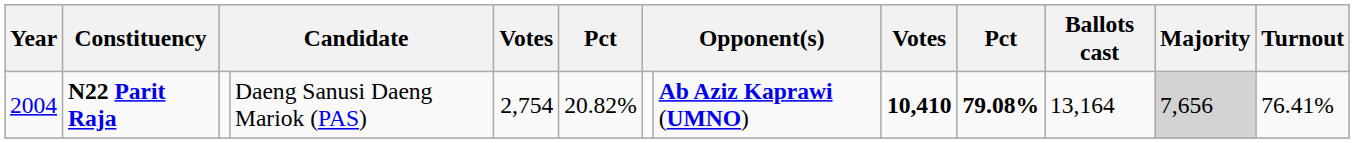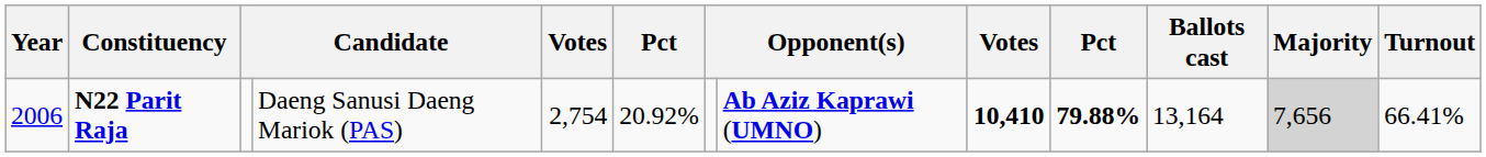 <table class="wikitable" style="margin:0.5em ; font-size:95%">
 <tr>
 <th>Year</th>
 <th>Constituency</th>
 <th colspan=2>Candidate</th>
 <th>Votes</th>
 <th>Pct</th>
 <th colspan=2>Opponent(s)</th>
 <th>Votes</th>
 <th>Pct</th>
 <th>Ballots cast</th>
 <th>Majority</th>
 <th>Turnout</th>
 </tr>
 <tr>
-<td><a href='#'>2004</a></td>
+<td><a href='#'>2006</a></td>
 <td><strong>N22 <a href='#'>Parit Raja</a></strong></td>
 <td></td>
 <td>Daeng Sanusi Daeng Mariok (<a href='#'>PAS</a>)</td>
 <td align="right">2,754</td>
-<td>20.82%</td>
+<td>20.92%</td>
 <td></td>
 <td><strong><a href='#'>Ab Aziz Kaprawi</a></strong> (<a href='#'><strong>UMNO</strong></a>)</td>
 <td align="right"><strong>10,410</strong></td>
-<td><strong>79.08%</strong></td>
+<td><strong>79.88%</strong></td>
 <td>13,164</td>
 <td style="background: lightgrey;">7,656</td>
-<td>76.41%</td>
+<td>66.41%</td>
 </tr>
 </table>
